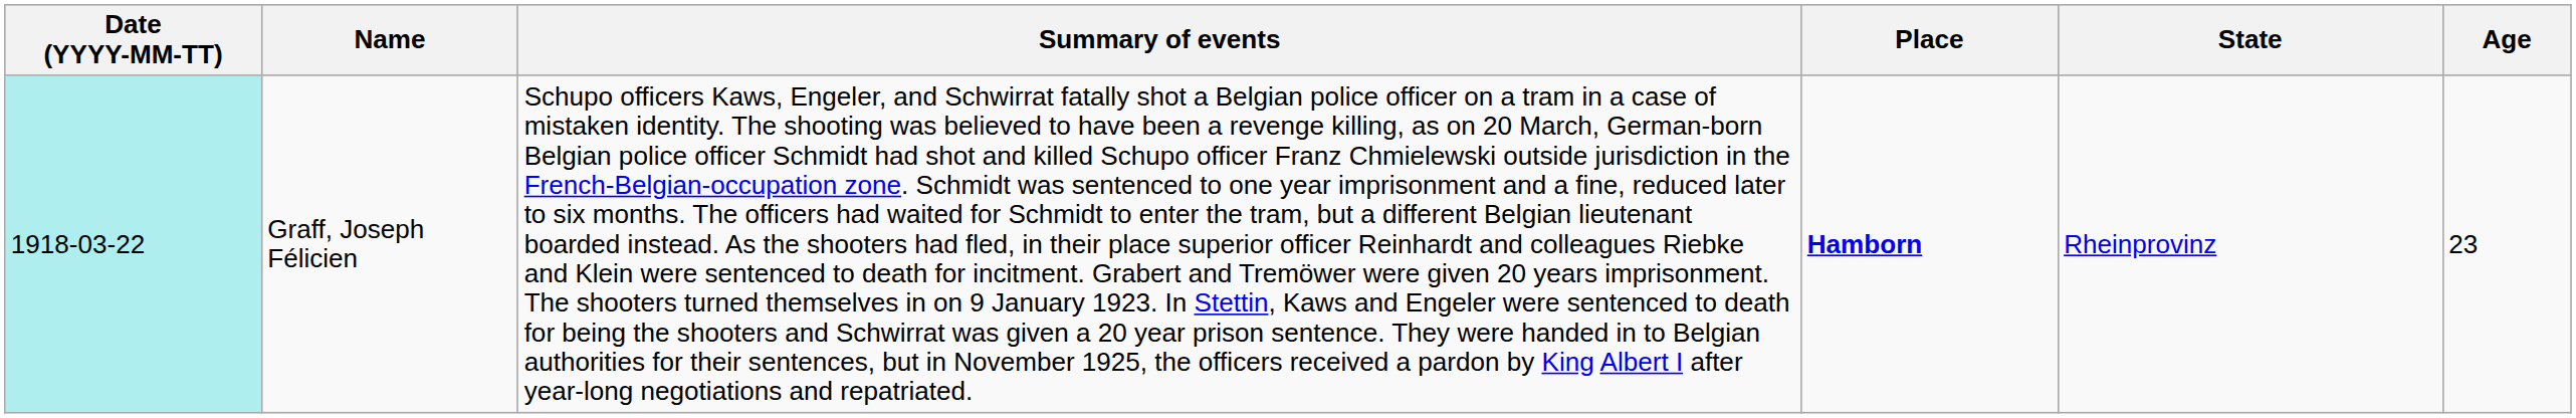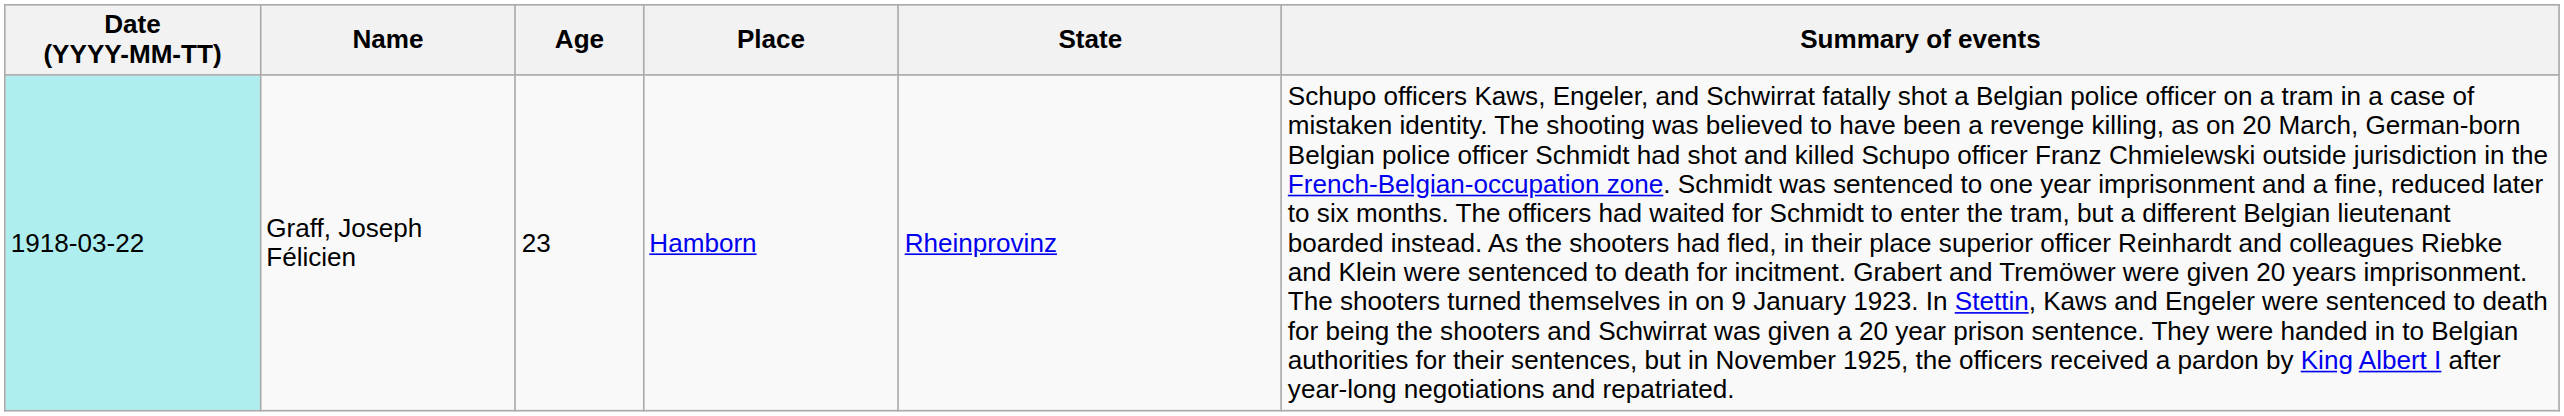 <table class="wikitable sortable static-row-numbers static-row-header-text">
 <tr>
 <th style="width:10%;">Date<br>(YYYY-MM-TT)</th>
 <th style="width:10%;">Name</th>
-<th style="width:50%;">Summary of events</th>
+<th style="width:5%;">Age</th>
 <th style="width:10%;">Place</th>
 <th style="width:15%;">State</th>
-<th style="width:5%;">Age</th>
+<th style="width:50%;">Summary of events</th>
 </tr>
 <tr>
 <td style="background: paleturquoise;">1918-03-22</td>
 <td>Graff, Joseph Félicien</td>
+<td>23</td>
+<td><a href='#'>Hamborn</a></td>
+<td><a href='#'>Rheinprovinz</a></td>
 <td>Schupo officers Kaws, Engeler, and Schwirrat fatally shot a Belgian police officer on a tram in a case of mistaken identity. The shooting was believed to have been a revenge killing, as on 20 March, German-born Belgian police officer Schmidt had shot and killed Schupo officer Franz Chmielewski outside jurisdiction in the <a href='#'>French-Belgian-occupation zone</a>. Schmidt was sentenced to one year imprisonment and a fine, reduced later to six months. The officers had waited for Schmidt to enter the tram, but a different Belgian lieutenant boarded instead. As the shooters had fled, in their place superior officer Reinhardt and colleagues Riebke and Klein were sentenced to death for incitment. Grabert and Tremöwer were given 20 years imprisonment. The shooters turned themselves in on 9 January 1923. In <a href='#'>Stettin</a>, Kaws and Engeler were sentenced to death for being the shooters and Schwirrat was given a 20 year prison sentence. They were handed in to Belgian authorities for their sentences, but in November 1925, the officers received a pardon by <a href='#'>King</a> <a href='#'>Albert I</a> after year-long negotiations and repatriated.</td>
-<td><strong><a href='#'>Hamborn</a></strong></td>
-<td><a href='#'>Rheinprovinz</a></td>
-<td>23</td>
 </tr>
 </table>
